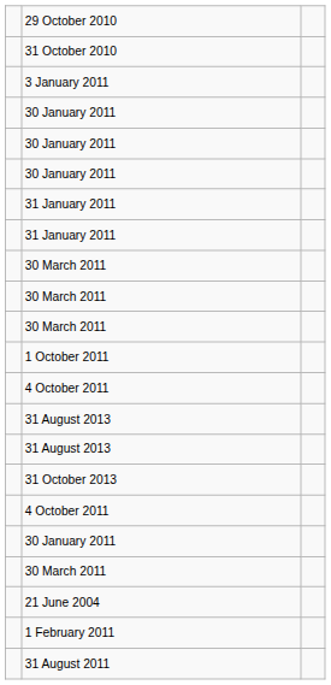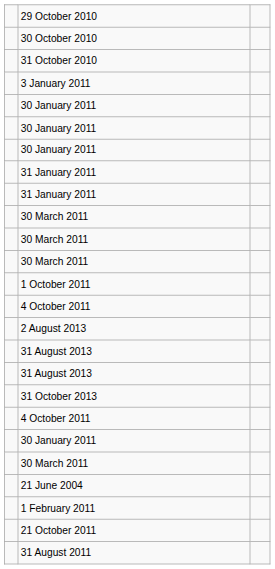 <table class="wikitable" style="font-size: 80%; float: left; width: 26em; margin-right: 1em; height: 700px">
 <tr>
 <td></td>
 <td>29 October 2010</td>
+<td> </td>
+</tr>
+<tr>
+<td></td>
+<td>30 October 2010</td>
 <td> </td>
 </tr>
 <tr>
 <td></td>
 <td>31 October 2010</td>
 <td> </td>
 </tr>
 <tr>
 <td></td>
 <td>3 January 2011</td>
 <td> </td>
 </tr>
 <tr>
 <td></td>
 <td>30 January 2011</td>
 <td> </td>
 </tr>
 <tr>
 <td></td>
 <td>30 January 2011</td>
 <td> </td>
 </tr>
 <tr>
 <td></td>
 <td>30 January 2011</td>
 <td> </td>
 </tr>
 <tr>
 <td></td>
 <td>31 January 2011</td>
 <td> </td>
 </tr>
 <tr>
 <td></td>
 <td>31 January 2011</td>
 <td> </td>
 </tr>
 <tr>
 <td></td>
 <td>30 March 2011</td>
 <td> </td>
 </tr>
 <tr>
 <td></td>
 <td>30 March 2011</td>
 <td> </td>
 </tr>
 <tr>
 <td></td>
 <td>30 March 2011</td>
 <td> </td>
 </tr>
 <tr>
 <td></td>
 <td>1 October 2011</td>
 <td></td>
 </tr>
 <tr>
 <td></td>
 <td>4 October 2011</td>
 <td></td>
 </tr>
 <tr>
 <td></td>
+<td>2 August 2013</td>
+<td></td>
+</tr>
+<tr>
+<td></td>
 <td>31 August 2013</td>
 <td></td>
 </tr>
 <tr>
 <td></td>
 <td>31 August 2013</td>
 <td></td>
 </tr>
 <tr>
 <td></td>
 <td>31 October 2013</td>
 <td></td>
 </tr>
 <tr>
 <td></td>
 <td>4 October 2011</td>
 <td></td>
 </tr>
 <tr>
 <td></td>
 <td>30 January 2011</td>
 <td> </td>
 </tr>
 <tr>
 <td></td>
 <td>30 March 2011</td>
 <td> </td>
 </tr>
 <tr>
 <td></td>
 <td>21 June 2004</td>
 <td></td>
 </tr>
 <tr>
 <td></td>
 <td>1 February 2011</td>
 <td> </td>
 </tr>
 <tr>
 <td></td>
+<td>21 October 2011</td>
+<td></td>
+</tr>
+<tr>
+<td></td>
 <td>31 August 2011</td>
 <td></td>
 </tr>
 </table>
